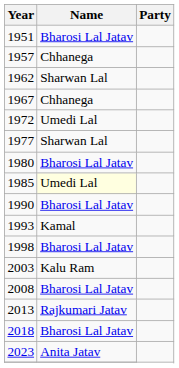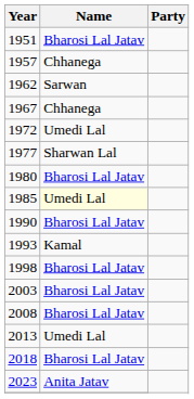 <table class="wikitable sortable">
 <tr>
 <th>Year</th>
 <th>Name</th>
 <th colspan=2>Party</th>
 </tr>
 <tr>
 <td>1951</td>
 <td><a href='#'>Bharosi Lal Jatav</a></td>
 <td></td>
 </tr>
 <tr>
 <td>1957</td>
 <td>Chhanega</td>
 </tr>
 <tr>
 <td>1962</td>
-<td>Sharwan Lal</td>
+<td>Sarwan</td>
 <td></td>
 </tr>
 <tr>
 <td>1967</td>
 <td>Chhanega</td>
 <td></td>
 </tr>
 <tr>
 <td>1972</td>
 <td>Umedi Lal<br></td>
 </tr>
 <tr>
 <td>1977</td>
 <td>Sharwan Lal</td>
 <td></td>
 </tr>
 <tr>
 <td>1980</td>
 <td><a href='#'>Bharosi Lal Jatav</a></td>
 </tr>
 <tr>
 <td>1985</td>
 <td style="background: lightyellow;">Umedi Lal</td>
 <td></td>
 </tr>
 <tr>
 <td>1990</td>
 <td><a href='#'>Bharosi Lal Jatav</a></td>
 <td></td>
 </tr>
 <tr>
 <td>1993</td>
 <td>Kamal</td>
 <td></td>
 </tr>
 <tr>
 <td>1998</td>
 <td><a href='#'>Bharosi Lal Jatav</a></td>
 <td></td>
 </tr>
 <tr>
 <td>2003</td>
-<td>Kalu Ram</td>
+<td><a href='#'>Bharosi Lal Jatav</a></td>
 <td></td>
 </tr>
 <tr>
 <td>2008</td>
 <td><a href='#'>Bharosi Lal Jatav</a></td>
 <td></td>
 </tr>
 <tr>
 <td>2013</td>
-<td><a href='#'>Rajkumari Jatav</a></td>
+<td>Umedi Lal</td>
 <td></td>
 </tr>
 <tr>
 <td><a href='#'>2018</a></td>
 <td><a href='#'>Bharosi Lal Jatav</a></td>
 <td></td>
 </tr>
 <tr>
 <td><a href='#'>2023</a></td>
 <td><a href='#'>Anita Jatav</a></td>
 </tr>
 <tr>
 </tr>
 </table>
